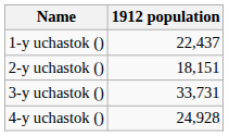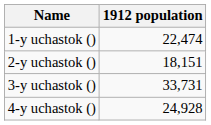 <table class="wikitable sortable">
 <tr>
 <th>Name</th>
 <th>1912 population</th>
 </tr>
 <tr>
 <td>1-y uchastok ()</td>
-<td align="right">22,437</td>
+<td align="right">22,474</td>
 </tr>
 <tr>
 <td>2-y uchastok ()</td>
 <td align="right">18,151</td>
 </tr>
 <tr>
 <td>3-y uchastok ()</td>
 <td align="right">33,731</td>
 </tr>
 <tr>
 <td>4-y uchastok ()</td>
 <td align="right">24,928</td>
 </tr>
 </table>
